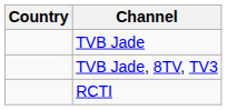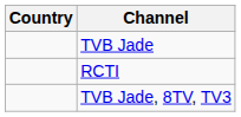 <table class=wikitable>
 <tr>
 <th>Country</th>
 <th>Channel</th>
 </tr>
 <tr>
 <td></td>
 <td><a href='#'>TVB Jade</a></td>
 </tr>
 <tr>
 <td></td>
-<td><a href='#'>TVB Jade</a>, <a href='#'>8TV</a>, <a href='#'>TV3</a></td>
+<td><a href='#'>RCTI</a></td>
 </tr>
 <tr>
 <td></td>
-<td><a href='#'>RCTI</a></td>
+<td><a href='#'>TVB Jade</a>, <a href='#'>8TV</a>, <a href='#'>TV3</a></td>
 </tr>
 </table>
